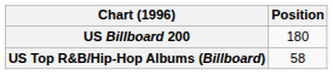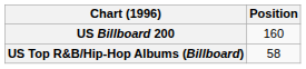 <table class="wikitable sortable plainrowheaders" style="text-align:center">
 <tr>
 <th scope="col">Chart (1996)</th>
 <th scope="col">Position</th>
 </tr>
 <tr>
 <th scope="row">US <em>Billboard</em> 200</th>
-<td>180</td>
+<td>160</td>
 </tr>
 <tr>
 <th scope="row">US Top R&B/Hip-Hop Albums (<em>Billboard</em>)</th>
 <td>58</td>
 </tr>
 </table>
